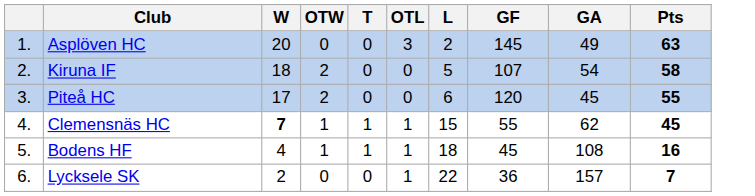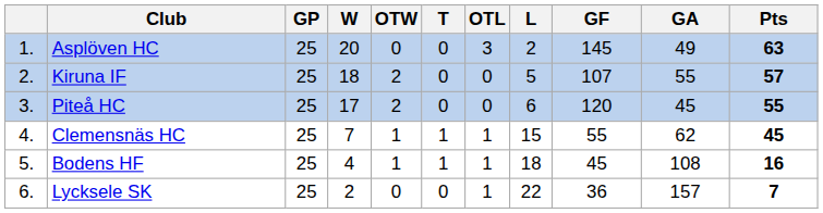 <table class="wikitable">
 <tr>
 <th width="30"></th>
 <th width="200">Club</th>
+<th width="30">GP</th>
 <th width="30">W</th>
 <th width="30">OTW</th>
 <th width="30">T</th>
 <th width="30">OTL</th>
 <th width="30">L</th>
 <th width="70">GF</th>
 <th width="70">GA</th>
 <th width="70">Pts</th>
 </tr>
 <tr bgcolor="#BCD2EE" align="center">
 <td>1.</td>
 <td align="left"><a href='#'>Asplöven HC</a></td>
+<td>25</td>
 <td>20</td>
 <td>0</td>
 <td>0</td>
 <td>3</td>
 <td>2</td>
 <td>145</td>
 <td>49</td>
 <td><strong>63</strong></td>
 </tr>
 <tr bgcolor="#BCD2EE" align="center">
 <td>2.</td>
 <td align="left"><a href='#'>Kiruna IF</a></td>
+<td>25</td>
 <td>18</td>
 <td>2</td>
 <td>0</td>
 <td>0</td>
 <td>5</td>
 <td>107</td>
-<td>54</td>
-<td><strong>58</strong></td>
+<td>55</td>
+<td><strong>57</strong></td>
 </tr>
 <tr bgcolor="#BCD2EE" align="center">
 <td>3.</td>
 <td align="left"><a href='#'>Piteå HC</a></td>
+<td>25</td>
 <td>17</td>
 <td>2</td>
 <td>0</td>
 <td>0</td>
 <td>6</td>
 <td>120</td>
 <td>45</td>
 <td><strong>55</strong></td>
 </tr>
 <tr bgcolor="#FFFFFF" align="center">
 <td>4.</td>
 <td align="left"><a href='#'>Clemensnäs HC</a></td>
-<td><strong>7</strong></td>
+<td>25</td>
+<td>7</td>
 <td>1</td>
 <td>1</td>
 <td>1</td>
 <td>15</td>
 <td>55</td>
 <td>62</td>
 <td><strong>45</strong></td>
 </tr>
 <tr bgcolor="#FFFFFF" align="center">
 <td>5.</td>
 <td align="left"><a href='#'>Bodens HF</a></td>
+<td>25</td>
 <td>4</td>
 <td>1</td>
 <td>1</td>
 <td>1</td>
 <td>18</td>
 <td>45</td>
 <td>108</td>
 <td><strong>16</strong></td>
 </tr>
 <tr bgcolor="#FFFFFF" align="center">
 <td>6.</td>
 <td align="left"><a href='#'>Lycksele SK</a></td>
+<td>25</td>
 <td>2</td>
 <td>0</td>
 <td>0</td>
 <td>1</td>
 <td>22</td>
 <td>36</td>
 <td>157</td>
 <td><strong>7</strong></td>
 </tr>
 </table>
